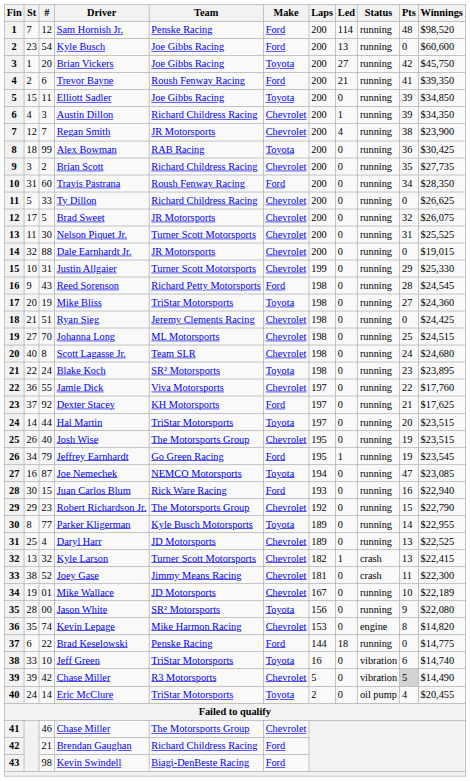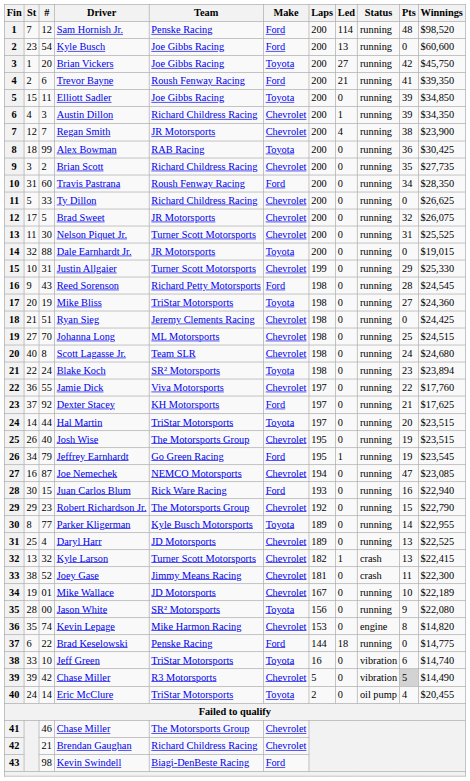 <table class="wikitable" style="font-size:95%">
 <tr>
 <th>Fin</th>
 <th>St</th>
 <th>#</th>
 <th>Driver</th>
 <th>Team</th>
 <th>Make</th>
 <th>Laps</th>
 <th>Led</th>
 <th>Status</th>
 <th>Pts</th>
 <th>Winnings</th>
 </tr>
 <tr>
 <th>1</th>
 <td>7</td>
 <td>12</td>
 <td><a href='#'>Sam Hornish Jr.</a></td>
 <td><a href='#'>Penske Racing</a></td>
 <td><a href='#'>Ford</a></td>
 <td>200</td>
 <td>114</td>
 <td>running</td>
 <td>48</td>
 <td>$98,520</td>
 </tr>
 <tr>
 <th>2</th>
 <td>23</td>
 <td>54</td>
 <td><a href='#'>Kyle Busch</a></td>
 <td><a href='#'>Joe Gibbs Racing</a></td>
 <td><a href='#'>Ford</a></td>
 <td>200</td>
 <td>13</td>
 <td>running</td>
 <td>0</td>
 <td>$60,600</td>
 </tr>
 <tr>
 <th>3</th>
 <td>1</td>
 <td>20</td>
 <td><a href='#'>Brian Vickers</a></td>
 <td><a href='#'>Joe Gibbs Racing</a></td>
 <td><a href='#'>Toyota</a></td>
 <td>200</td>
 <td>27</td>
 <td>running</td>
 <td>42</td>
 <td>$45,750</td>
 </tr>
 <tr>
 <th>4</th>
 <td>2</td>
 <td>6</td>
 <td><a href='#'>Trevor Bayne</a></td>
 <td><a href='#'>Roush Fenway Racing</a></td>
 <td><a href='#'>Ford</a></td>
 <td>200</td>
 <td>21</td>
 <td>running</td>
 <td>41</td>
 <td>$39,350</td>
 </tr>
 <tr>
 <th>5</th>
 <td>15</td>
 <td>11</td>
 <td><a href='#'>Elliott Sadler</a></td>
 <td><a href='#'>Joe Gibbs Racing</a></td>
 <td><a href='#'>Toyota</a></td>
 <td>200</td>
 <td>0</td>
 <td>running</td>
 <td>39</td>
 <td>$34,850</td>
 </tr>
 <tr>
 <th>6</th>
 <td>4</td>
 <td>3</td>
 <td><a href='#'>Austin Dillon</a></td>
 <td><a href='#'>Richard Childress Racing</a></td>
 <td><a href='#'>Chevrolet</a></td>
 <td>200</td>
 <td>1</td>
 <td>running</td>
 <td>39</td>
 <td>$34,350</td>
 </tr>
 <tr>
 <th>7</th>
 <td>12</td>
 <td>7</td>
 <td><a href='#'>Regan Smith</a></td>
 <td><a href='#'>JR Motorsports</a></td>
 <td><a href='#'>Chevrolet</a></td>
 <td>200</td>
 <td>4</td>
 <td>running</td>
 <td>38</td>
 <td>$23,900</td>
 </tr>
 <tr>
 <th>8</th>
 <td>18</td>
 <td>99</td>
 <td><a href='#'>Alex Bowman</a></td>
 <td><a href='#'>RAB Racing</a></td>
 <td><a href='#'>Toyota</a></td>
 <td>200</td>
 <td>0</td>
 <td>running</td>
 <td>36</td>
 <td>$30,425</td>
 </tr>
 <tr>
 <th>9</th>
 <td>3</td>
 <td>2</td>
 <td><a href='#'>Brian Scott</a></td>
 <td><a href='#'>Richard Childress Racing</a></td>
 <td><a href='#'>Chevrolet</a></td>
 <td>200</td>
 <td>0</td>
 <td>running</td>
 <td>35</td>
 <td>$27,735</td>
 </tr>
 <tr>
 <th>10</th>
 <td>31</td>
 <td>60</td>
 <td><a href='#'>Travis Pastrana</a></td>
 <td><a href='#'>Roush Fenway Racing</a></td>
 <td><a href='#'>Ford</a></td>
 <td>200</td>
 <td>0</td>
 <td>running</td>
 <td>34</td>
 <td>$28,350</td>
 </tr>
 <tr>
 <th>11</th>
 <td>5</td>
 <td>33</td>
 <td><a href='#'>Ty Dillon</a></td>
 <td><a href='#'>Richard Childress Racing</a></td>
 <td><a href='#'>Chevrolet</a></td>
 <td>200</td>
 <td>0</td>
 <td>running</td>
 <td>0</td>
 <td>$26,625</td>
 </tr>
 <tr>
 <th>12</th>
 <td>17</td>
 <td>5</td>
 <td><a href='#'>Brad Sweet</a></td>
 <td><a href='#'>JR Motorsports</a></td>
 <td><a href='#'>Chevrolet</a></td>
 <td>200</td>
 <td>0</td>
 <td>running</td>
 <td>32</td>
 <td>$26,075</td>
 </tr>
 <tr>
 <th>13</th>
 <td>11</td>
 <td>30</td>
 <td><a href='#'>Nelson Piquet Jr.</a></td>
 <td><a href='#'>Turner Scott Motorsports</a></td>
 <td><a href='#'>Chevrolet</a></td>
 <td>200</td>
 <td>0</td>
 <td>running</td>
 <td>31</td>
 <td>$25,525</td>
 </tr>
 <tr>
 <th>14</th>
 <td>32</td>
 <td>88</td>
 <td><a href='#'>Dale Earnhardt Jr.</a></td>
 <td><a href='#'>JR Motorsports</a></td>
-<td><a href='#'>Chevrolet</a></td>
+<td><a href='#'>Toyota</a></td>
 <td>200</td>
 <td>0</td>
 <td>running</td>
 <td>0</td>
 <td>$19,015</td>
 </tr>
 <tr>
 <th>15</th>
 <td>10</td>
 <td>31</td>
 <td><a href='#'>Justin Allgaier</a></td>
 <td><a href='#'>Turner Scott Motorsports</a></td>
 <td><a href='#'>Chevrolet</a></td>
 <td>199</td>
 <td>0</td>
 <td>running</td>
 <td>29</td>
 <td>$25,330</td>
 </tr>
 <tr>
 <th>16</th>
 <td>9</td>
 <td>43</td>
 <td><a href='#'>Reed Sorenson</a></td>
 <td><a href='#'>Richard Petty Motorsports</a></td>
 <td><a href='#'>Ford</a></td>
 <td>198</td>
 <td>0</td>
 <td>running</td>
 <td>28</td>
 <td>$24,545</td>
 </tr>
 <tr>
 <th>17</th>
 <td>20</td>
 <td>19</td>
 <td><a href='#'>Mike Bliss</a></td>
 <td><a href='#'>TriStar Motorsports</a></td>
 <td><a href='#'>Toyota</a></td>
 <td>198</td>
 <td>0</td>
 <td>running</td>
 <td>27</td>
 <td>$24,360</td>
 </tr>
 <tr>
 <th>18</th>
 <td>21</td>
 <td>51</td>
 <td><a href='#'>Ryan Sieg</a></td>
 <td><a href='#'>Jeremy Clements Racing</a></td>
 <td><a href='#'>Chevrolet</a></td>
 <td>198</td>
 <td>0</td>
 <td>running</td>
 <td>0</td>
 <td>$24,425</td>
 </tr>
 <tr>
 <th>19</th>
 <td>27</td>
 <td>70</td>
 <td><a href='#'>Johanna Long</a></td>
 <td><a href='#'>ML Motorsports</a></td>
 <td><a href='#'>Chevrolet</a></td>
 <td>198</td>
 <td>0</td>
 <td>running</td>
 <td>25</td>
 <td>$24,515</td>
 </tr>
 <tr>
 <th>20</th>
 <td>40</td>
 <td>8</td>
 <td><a href='#'>Scott Lagasse Jr.</a></td>
 <td><a href='#'>Team SLR</a></td>
 <td><a href='#'>Chevrolet</a></td>
 <td>198</td>
 <td>0</td>
 <td>running</td>
 <td>24</td>
 <td>$24,680</td>
 </tr>
 <tr>
 <th>21</th>
 <td>22</td>
 <td>24</td>
 <td><a href='#'>Blake Koch</a></td>
 <td><a href='#'>SR² Motorsports</a></td>
 <td><a href='#'>Toyota</a></td>
 <td>198</td>
 <td>0</td>
 <td>running</td>
 <td>23</td>
-<td>$23,895</td>
+<td>$23,894</td>
 </tr>
 <tr>
 <th>22</th>
 <td>36</td>
 <td>55</td>
 <td><a href='#'>Jamie Dick</a></td>
 <td><a href='#'>Viva Motorsports</a></td>
 <td><a href='#'>Chevrolet</a></td>
 <td>197</td>
 <td>0</td>
 <td>running</td>
 <td>22</td>
 <td>$17,760</td>
 </tr>
 <tr>
 <th>23</th>
 <td>37</td>
 <td>92</td>
 <td><a href='#'>Dexter Stacey</a></td>
 <td><a href='#'>KH Motorsports</a></td>
 <td><a href='#'>Ford</a></td>
 <td>197</td>
 <td>0</td>
 <td>running</td>
 <td>21</td>
 <td>$17,625</td>
 </tr>
 <tr>
 <th>24</th>
 <td>14</td>
 <td>44</td>
 <td><a href='#'>Hal Martin</a></td>
 <td><a href='#'>TriStar Motorsports</a></td>
 <td><a href='#'>Toyota</a></td>
 <td>197</td>
 <td>0</td>
 <td>running</td>
 <td>20</td>
 <td>$23,515</td>
 </tr>
 <tr>
 <th>25</th>
 <td>26</td>
 <td>40</td>
 <td><a href='#'>Josh Wise</a></td>
 <td><a href='#'>The Motorsports Group</a></td>
 <td><a href='#'>Chevrolet</a></td>
 <td>195</td>
 <td>0</td>
 <td>running</td>
 <td>19</td>
 <td>$23,515</td>
 </tr>
 <tr>
 <th>26</th>
 <td>34</td>
 <td>79</td>
 <td><a href='#'>Jeffrey Earnhardt</a></td>
 <td><a href='#'>Go Green Racing</a></td>
 <td><a href='#'>Ford</a></td>
 <td>195</td>
 <td>1</td>
 <td>running</td>
 <td>19</td>
 <td>$23,545</td>
 </tr>
 <tr>
 <th>27</th>
 <td>16</td>
 <td>87</td>
 <td><a href='#'>Joe Nemechek</a></td>
 <td><a href='#'>NEMCO Motorsports</a></td>
-<td><a href='#'>Toyota</a></td>
+<td><a href='#'>Chevrolet</a></td>
 <td>194</td>
 <td>0</td>
 <td>running</td>
 <td>47</td>
 <td>$23,085</td>
 </tr>
 <tr>
 <th>28</th>
 <td>30</td>
 <td>15</td>
 <td><a href='#'>Juan Carlos Blum</a></td>
 <td><a href='#'>Rick Ware Racing</a></td>
 <td><a href='#'>Ford</a></td>
 <td>193</td>
 <td>0</td>
 <td>running</td>
 <td>16</td>
 <td>$22,940</td>
 </tr>
 <tr>
 <th>29</th>
 <td>29</td>
 <td>23</td>
 <td><a href='#'>Robert Richardson Jr.</a></td>
 <td><a href='#'>The Motorsports Group</a></td>
 <td><a href='#'>Chevrolet</a></td>
 <td>192</td>
 <td>0</td>
 <td>running</td>
 <td>15</td>
 <td>$22,790</td>
 </tr>
 <tr>
 <th>30</th>
 <td>8</td>
 <td>77</td>
 <td><a href='#'>Parker Kligerman</a></td>
 <td><a href='#'>Kyle Busch Motorsports</a></td>
 <td><a href='#'>Toyota</a></td>
 <td>189</td>
 <td>0</td>
 <td>running</td>
 <td>14</td>
 <td>$22,955</td>
 </tr>
 <tr>
 <th>31</th>
 <td>25</td>
 <td>4</td>
 <td><a href='#'>Daryl Harr</a></td>
 <td><a href='#'>JD Motorsports</a></td>
 <td><a href='#'>Chevrolet</a></td>
 <td>189</td>
 <td>0</td>
 <td>running</td>
 <td>13</td>
 <td>$22,525</td>
 </tr>
 <tr>
 <th>32</th>
 <td>13</td>
 <td>32</td>
 <td><a href='#'>Kyle Larson</a></td>
 <td><a href='#'>Turner Scott Motorsports</a></td>
 <td><a href='#'>Chevrolet</a></td>
 <td>182</td>
 <td>1</td>
 <td>crash</td>
 <td>13</td>
 <td>$22,415</td>
 </tr>
 <tr>
 <th>33</th>
 <td>38</td>
 <td>52</td>
 <td><a href='#'>Joey Gase</a></td>
 <td><a href='#'>Jimmy Means Racing</a></td>
 <td><a href='#'>Chevrolet</a></td>
 <td>181</td>
 <td>0</td>
 <td>crash</td>
 <td>11</td>
 <td>$22,300</td>
 </tr>
 <tr>
 <th>34</th>
 <td>19</td>
 <td>01</td>
 <td><a href='#'>Mike Wallace</a></td>
 <td><a href='#'>JD Motorsports</a></td>
 <td><a href='#'>Chevrolet</a></td>
 <td>167</td>
 <td>0</td>
 <td>running</td>
 <td>10</td>
 <td>$22,189</td>
 </tr>
 <tr>
 <th>35</th>
 <td>28</td>
 <td>00</td>
 <td><a href='#'>Jason White</a></td>
 <td><a href='#'>SR² Motorsports</a></td>
 <td><a href='#'>Toyota</a></td>
 <td>156</td>
 <td>0</td>
 <td>running</td>
 <td>9</td>
 <td>$22,080</td>
 </tr>
 <tr>
 <th>36</th>
 <td>35</td>
 <td>74</td>
 <td><a href='#'>Kevin Lepage</a></td>
 <td><a href='#'>Mike Harmon Racing</a></td>
 <td><a href='#'>Chevrolet</a></td>
 <td>153</td>
 <td>0</td>
 <td>engine</td>
 <td>8</td>
 <td>$14,820</td>
 </tr>
 <tr>
 <th>37</th>
 <td>6</td>
 <td>22</td>
 <td><a href='#'>Brad Keselowski</a></td>
 <td><a href='#'>Penske Racing</a></td>
 <td><a href='#'>Ford</a></td>
 <td>144</td>
 <td>18</td>
 <td>running</td>
 <td>0</td>
 <td>$14,775</td>
 </tr>
 <tr>
 <th>38</th>
 <td>33</td>
 <td>10</td>
 <td><a href='#'>Jeff Green</a></td>
 <td><a href='#'>TriStar Motorsports</a></td>
 <td><a href='#'>Toyota</a></td>
 <td>16</td>
 <td>0</td>
 <td>vibration</td>
 <td>6</td>
 <td>$14,740</td>
 </tr>
 <tr>
 <th>39</th>
 <td>39</td>
 <td>42</td>
 <td><a href='#'>Chase Miller</a></td>
 <td><a href='#'>R3 Motorsports</a></td>
 <td><a href='#'>Chevrolet</a></td>
 <td>5</td>
 <td>0</td>
 <td>vibration</td>
 <td style="background: lightgrey;">5</td>
 <td>$14,490</td>
 </tr>
 <tr>
 <th>40</th>
 <td>24</td>
 <td>14</td>
 <td><a href='#'>Eric McClure</a></td>
 <td><a href='#'>TriStar Motorsports</a></td>
 <td><a href='#'>Toyota</a></td>
 <td>2</td>
 <td>0</td>
 <td>oil pump</td>
 <td>4</td>
 <td>$20,455</td>
 </tr>
 <tr>
 <th colspan="11">Failed to qualify</th>
 </tr>
 <tr>
 <th>41</th>
 <th rowspan="3"></th>
 <td>46</td>
 <td><a href='#'>Chase Miller</a></td>
 <td><a href='#'>The Motorsports Group</a></td>
 <td><a href='#'>Chevrolet</a></td>
 <th colspan="5" rowspan="3"></th>
 </tr>
 <tr>
 <th>42</th>
 <td>21</td>
 <td><a href='#'>Brendan Gaughan</a></td>
 <td><a href='#'>Richard Childress Racing</a></td>
-<td><a href='#'>Ford</a></td>
+<td><a href='#'>Chevrolet</a></td>
 </tr>
 <tr>
 <th>43</th>
 <td>98</td>
 <td><a href='#'>Kevin Swindell</a></td>
 <td><a href='#'>Biagi-DenBeste Racing</a></td>
 <td><a href='#'>Ford</a></td>
 </tr>
 <tr>
 <th colspan="11"></th>
 </tr>
 </table>
